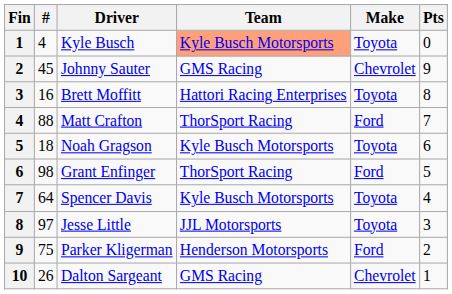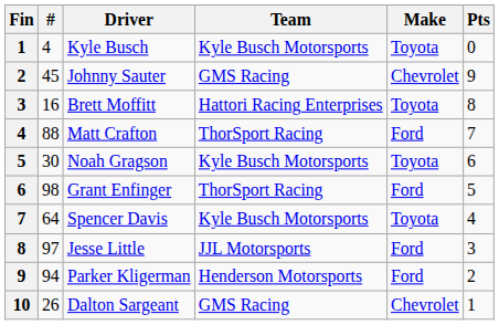 <table class="wikitable" style="font-size:95%">
 <tr>
 <th>Fin</th>
 <th>#</th>
 <th>Driver</th>
 <th>Team</th>
 <th>Make</th>
 <th>Pts</th>
 </tr>
 <tr>
 <th>1</th>
 <td>4</td>
 <td><a href='#'>Kyle Busch</a></td>
-<td style="background: lightsalmon;"><a href='#'>Kyle Busch Motorsports</a></td>
+<td><a href='#'>Kyle Busch Motorsports</a></td>
 <td><a href='#'>Toyota</a></td>
 <td>0</td>
 </tr>
 <tr>
 <th>2</th>
 <td>45</td>
 <td><a href='#'>Johnny Sauter</a></td>
 <td><a href='#'>GMS Racing</a></td>
 <td><a href='#'>Chevrolet</a></td>
 <td>9</td>
 </tr>
 <tr>
 <th>3</th>
 <td>16</td>
 <td><a href='#'>Brett Moffitt</a></td>
 <td><a href='#'>Hattori Racing Enterprises</a></td>
 <td><a href='#'>Toyota</a></td>
 <td>8</td>
 </tr>
 <tr>
 <th>4</th>
 <td>88</td>
 <td><a href='#'>Matt Crafton</a></td>
 <td><a href='#'>ThorSport Racing</a></td>
 <td><a href='#'>Ford</a></td>
 <td>7</td>
 </tr>
 <tr>
 <th>5</th>
-<td>18</td>
+<td>30</td>
 <td><a href='#'>Noah Gragson</a></td>
 <td><a href='#'>Kyle Busch Motorsports</a></td>
 <td><a href='#'>Toyota</a></td>
 <td>6</td>
 </tr>
 <tr>
 <th>6</th>
 <td>98</td>
 <td><a href='#'>Grant Enfinger</a></td>
 <td><a href='#'>ThorSport Racing</a></td>
 <td><a href='#'>Ford</a></td>
 <td>5</td>
 </tr>
 <tr>
 <th>7</th>
 <td>64</td>
 <td><a href='#'>Spencer Davis</a></td>
 <td><a href='#'>Kyle Busch Motorsports</a></td>
 <td><a href='#'>Toyota</a></td>
 <td>4</td>
 </tr>
 <tr>
 <th>8</th>
 <td>97</td>
 <td><a href='#'>Jesse Little</a></td>
 <td><a href='#'>JJL Motorsports</a></td>
-<td><a href='#'>Toyota</a></td>
+<td><a href='#'>Ford</a></td>
 <td>3</td>
 </tr>
 <tr>
 <th>9</th>
-<td>75</td>
+<td>94</td>
 <td><a href='#'>Parker Kligerman</a></td>
 <td><a href='#'>Henderson Motorsports</a></td>
 <td><a href='#'>Ford</a></td>
 <td>2</td>
 </tr>
 <tr>
 <th>10</th>
 <td>26</td>
 <td><a href='#'>Dalton Sargeant</a></td>
 <td><a href='#'>GMS Racing</a></td>
 <td><a href='#'>Chevrolet</a></td>
 <td>1</td>
 </tr>
 </table>
